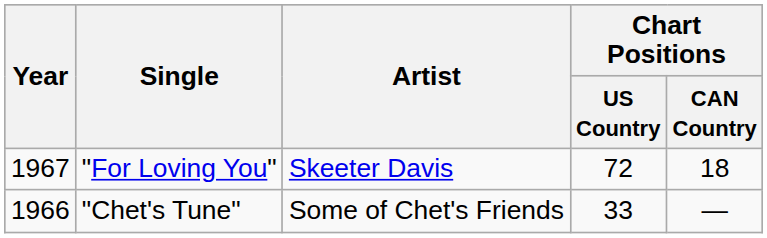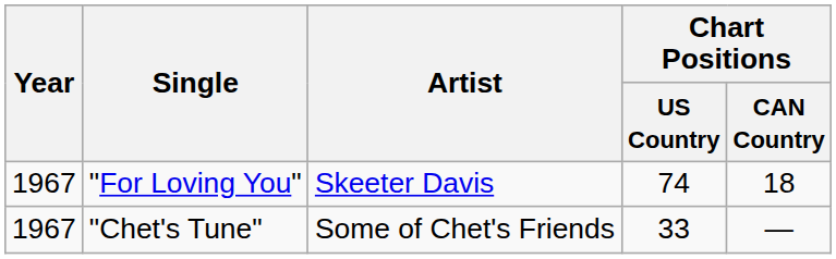 <table class="wikitable">
 <tr>
 <th rowspan="2">Year</th>
 <th rowspan="2">Single</th>
 <th rowspan="2">Artist</th>
 <th colspan="2">Chart Positions</th>
 </tr>
 <tr>
 <th width="50"><small>US Country</small></th>
 <th width="50"><small>CAN Country</small></th>
 </tr>
 <tr>
 <td>1967</td>
 <td>"<a href='#'>For Loving You</a>"</td>
 <td><a href='#'>Skeeter Davis</a></td>
-<td align=center>72</td>
+<td align=center>74</td>
 <td align=center>18</td>
 </tr>
 <tr>
-<td>1966</td>
+<td>1967</td>
 <td>"Chet's Tune"</td>
 <td>Some of Chet's Friends</td>
 <td align=center>33</td>
 <td align=center>—</td>
 </tr>
 </table>
